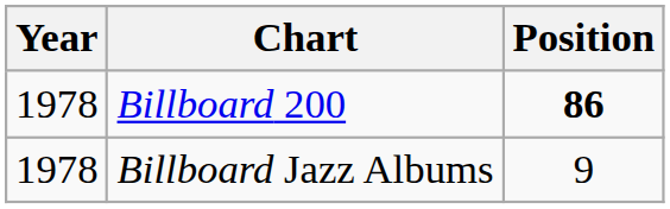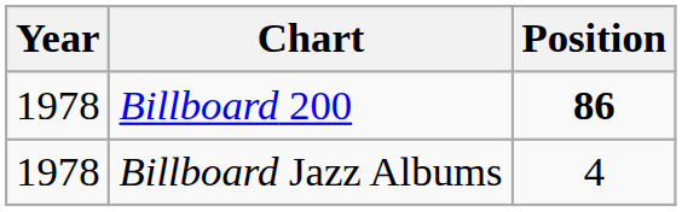 <table class="wikitable">
 <tr>
 <th>Year</th>
 <th>Chart</th>
 <th>Position</th>
 </tr>
 <tr>
 <td>1978</td>
 <td><a href='#'><em>Billboard</em> 200</a></td>
 <td align="center"><strong>86 </strong></td>
 </tr>
 <tr>
 <td>1978</td>
 <td><em>Billboard</em> Jazz Albums</td>
-<td align="center">9 </td>
+<td align="center">4 </td>
 </tr>
 </table>
